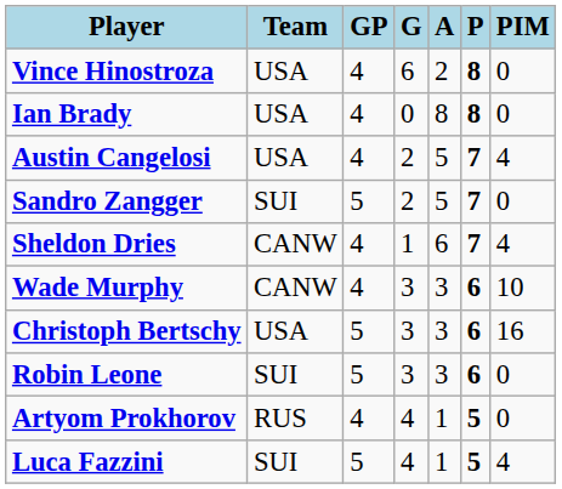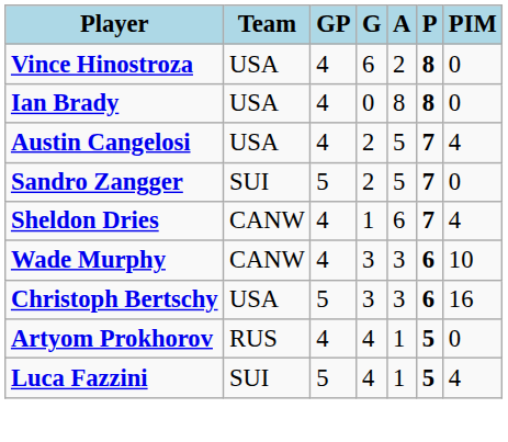 <table class="wikitable">
 <tr>
 <th style="background:lightblue;">Player</th>
 <th style="background:lightblue;">Team</th>
 <th style="background:lightblue;">GP</th>
 <th style="background:lightblue;">G</th>
 <th style="background:lightblue;">A</th>
 <th style="background:lightblue;">P</th>
 <th style="background:lightblue;">PIM</th>
 </tr>
 <tr>
 <td><strong><a href='#'>Vince Hinostroza</a></strong></td>
 <td>USA</td>
 <td>4</td>
 <td>6</td>
 <td>2</td>
 <td><strong>8</strong></td>
 <td>0</td>
 </tr>
 <tr>
 <td><strong><a href='#'>Ian Brady</a></strong></td>
 <td>USA</td>
 <td>4</td>
 <td>0</td>
 <td>8</td>
 <td><strong>8</strong></td>
 <td>0</td>
 </tr>
 <tr>
 <td><strong><a href='#'>Austin Cangelosi</a></strong></td>
 <td>USA</td>
 <td>4</td>
 <td>2</td>
 <td>5</td>
 <td><strong>7</strong></td>
 <td>4</td>
 </tr>
 <tr>
 <td><strong><a href='#'>Sandro Zangger</a></strong></td>
 <td>SUI</td>
 <td>5</td>
 <td>2</td>
 <td>5</td>
 <td><strong>7</strong></td>
 <td>0</td>
 </tr>
 <tr>
 <td><strong><a href='#'>Sheldon Dries</a></strong></td>
 <td>CANW</td>
 <td>4</td>
 <td>1</td>
 <td>6</td>
 <td><strong>7</strong></td>
 <td>4</td>
 </tr>
 <tr>
 <td><strong><a href='#'>Wade Murphy</a></strong></td>
 <td>CANW</td>
 <td>4</td>
 <td>3</td>
 <td>3</td>
 <td><strong>6</strong></td>
 <td>10</td>
 </tr>
 <tr>
 <td><strong><a href='#'>Christoph Bertschy</a></strong></td>
 <td>USA</td>
 <td>5</td>
 <td>3</td>
 <td>3</td>
 <td><strong>6</strong></td>
 <td>16</td>
 </tr>
 <tr>
-<td><strong><a href='#'>Robin Leone</a></strong></td>
-<td>SUI</td>
-<td>5</td>
-<td>3</td>
-<td>3</td>
-<td><strong>6</strong></td>
-<td>0</td>
-</tr>
-<tr>
 <td><strong><a href='#'>Artyom Prokhorov</a></strong></td>
 <td>RUS</td>
 <td>4</td>
 <td>4</td>
 <td>1</td>
 <td><strong>5</strong></td>
 <td>0</td>
 </tr>
 <tr>
 <td><strong><a href='#'>Luca Fazzini</a></strong></td>
 <td>SUI</td>
 <td>5</td>
 <td>4</td>
 <td>1</td>
 <td><strong>5</strong></td>
 <td>4</td>
 </tr>
 </table>
